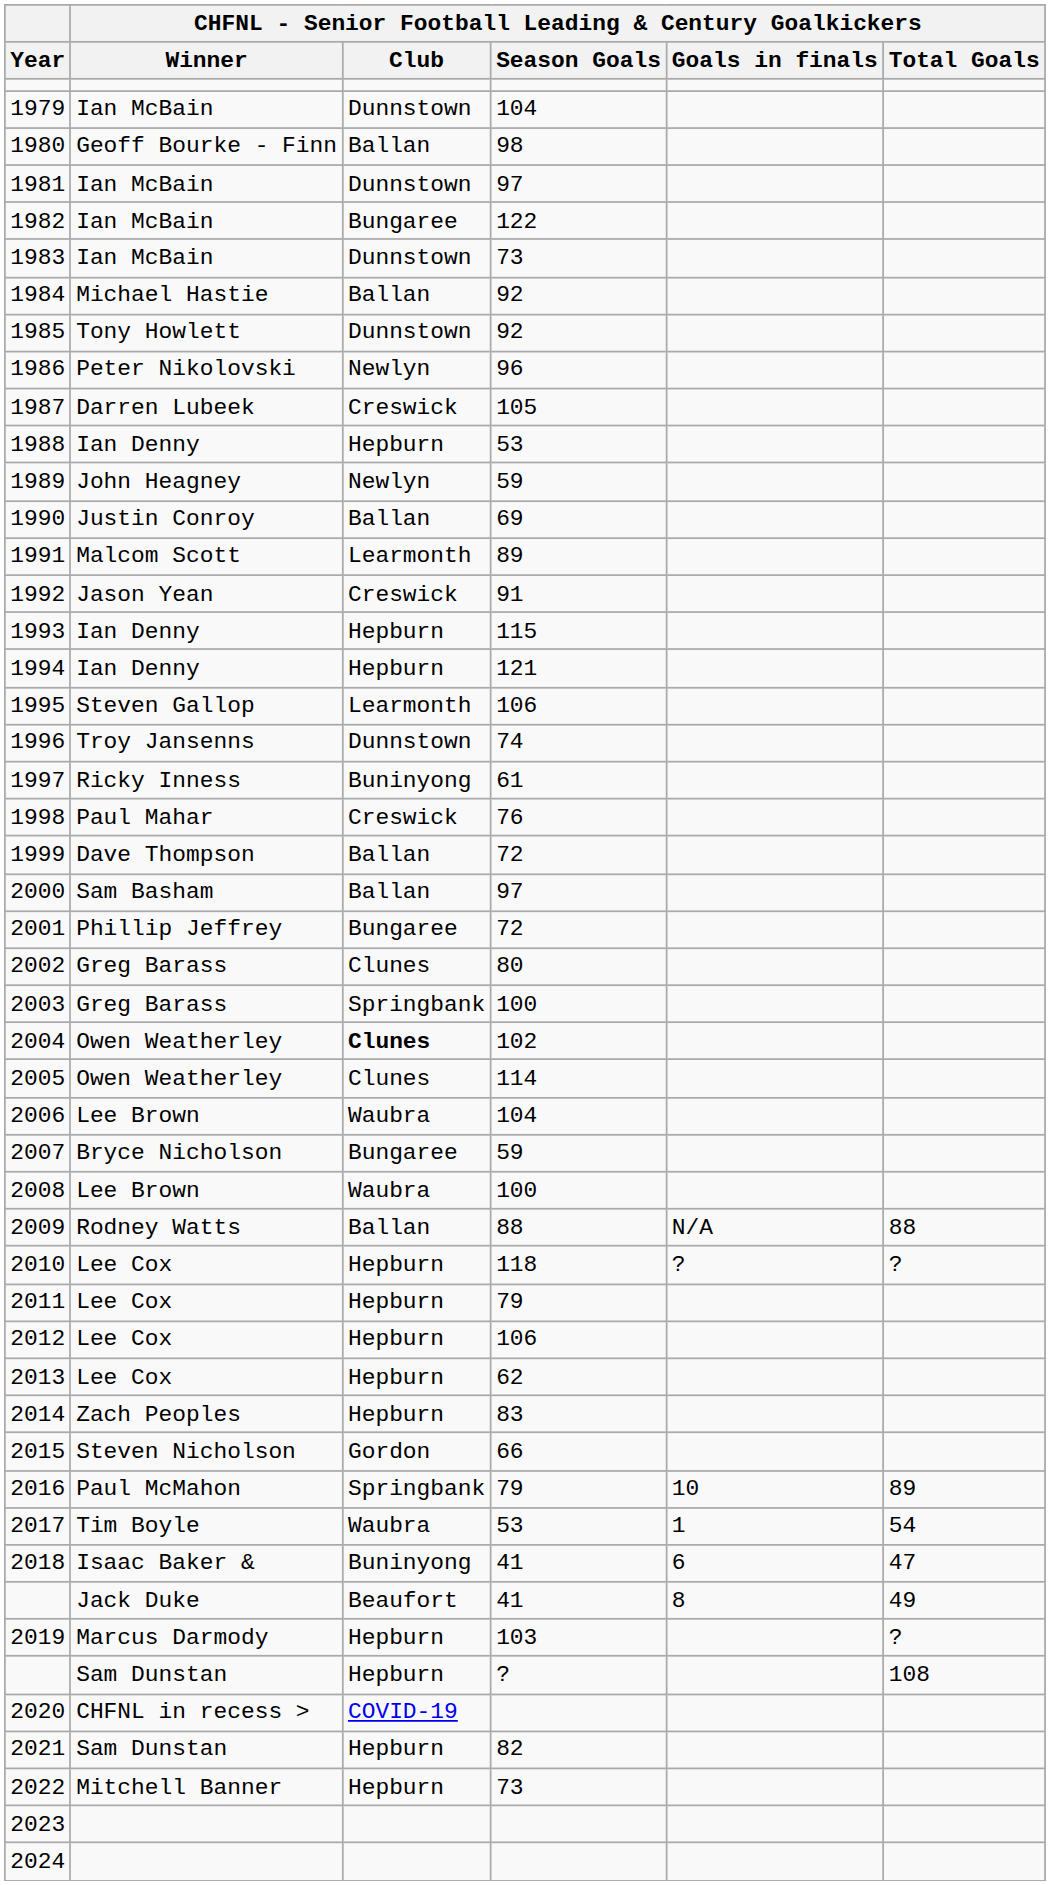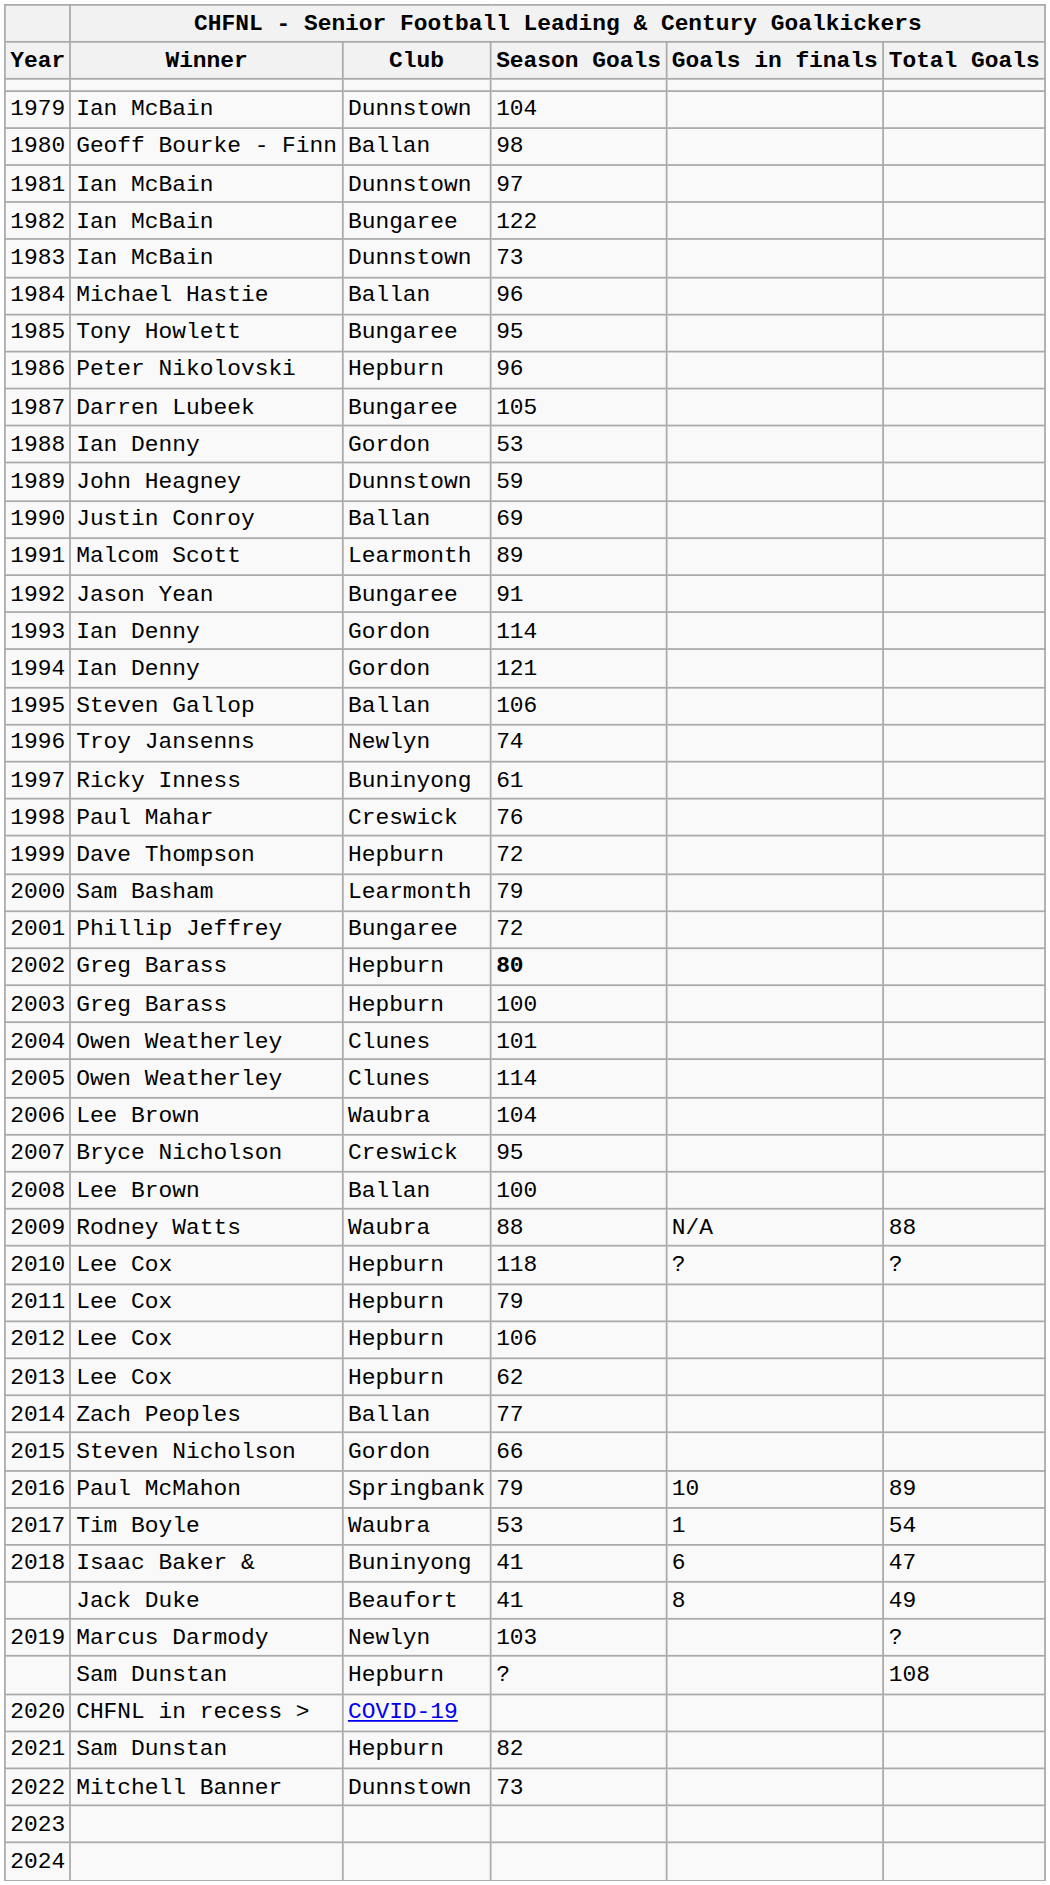 <table class="wikitable collapsible collapsed">
 <tr>
 <th></th>
 <th colspan=9>CHFNL - Senior Football Leading & Century Goalkickers</th>
 </tr>
 <tr>
 <th>Year</th>
 <th>Winner</th>
 <th>Club</th>
 <th>Season Goals</th>
 <th>Goals in finals</th>
 <th>Total Goals</th>
 </tr>
 <tr>
 <td></td>
 <td></td>
 <td></td>
 <td></td>
 <td></td>
 <td></td>
 </tr>
 <tr>
 <td>1979</td>
 <td>Ian McBain</td>
 <td>Dunnstown</td>
 <td>104</td>
 <td></td>
 <td></td>
 </tr>
 <tr>
 <td>1980</td>
 <td>Geoff Bourke - Finn</td>
 <td>Ballan</td>
 <td>98</td>
 <td></td>
 <td></td>
 </tr>
 <tr>
 <td>1981</td>
 <td>Ian McBain</td>
 <td>Dunnstown</td>
 <td>97</td>
 <td></td>
 <td></td>
 </tr>
 <tr>
 <td>1982</td>
 <td>Ian McBain</td>
 <td>Bungaree</td>
 <td>122</td>
 <td></td>
 <td></td>
 </tr>
 <tr>
 <td>1983</td>
 <td>Ian McBain</td>
 <td>Dunnstown</td>
 <td>73</td>
 <td></td>
 <td></td>
 </tr>
 <tr>
 <td>1984</td>
 <td>Michael Hastie</td>
 <td>Ballan</td>
-<td>92</td>
+<td>96</td>
 <td></td>
 <td></td>
 </tr>
 <tr>
 <td>1985</td>
 <td>Tony Howlett</td>
-<td>Dunnstown</td>
-<td>92</td>
+<td>Bungaree</td>
+<td>95</td>
 <td></td>
 <td></td>
 </tr>
 <tr>
 <td>1986</td>
 <td>Peter Nikolovski</td>
-<td>Newlyn</td>
+<td>Hepburn</td>
 <td>96</td>
 <td></td>
 <td></td>
 </tr>
 <tr>
 <td>1987</td>
 <td>Darren Lubeek</td>
-<td>Creswick</td>
+<td>Bungaree</td>
 <td>105</td>
 <td></td>
 <td></td>
 </tr>
 <tr>
 <td>1988</td>
 <td>Ian Denny</td>
-<td>Hepburn</td>
+<td>Gordon</td>
 <td>53</td>
 <td></td>
 <td></td>
 </tr>
 <tr>
 <td>1989</td>
 <td>John Heagney</td>
-<td>Newlyn</td>
+<td>Dunnstown</td>
 <td>59</td>
 <td></td>
 <td></td>
 </tr>
 <tr>
 <td>1990</td>
 <td>Justin Conroy</td>
 <td>Ballan</td>
 <td>69</td>
 <td></td>
 <td></td>
 </tr>
 <tr>
 <td>1991</td>
 <td>Malcom Scott</td>
 <td>Learmonth</td>
 <td>89</td>
 <td></td>
 <td></td>
 </tr>
 <tr>
 <td>1992</td>
 <td>Jason Yean</td>
-<td>Creswick</td>
+<td>Bungaree</td>
 <td>91</td>
 <td></td>
 <td></td>
 </tr>
 <tr>
 <td>1993</td>
 <td>Ian Denny</td>
-<td>Hepburn</td>
-<td>115</td>
+<td>Gordon</td>
+<td>114</td>
 <td></td>
 <td></td>
 </tr>
 <tr>
 <td>1994</td>
 <td>Ian Denny</td>
-<td>Hepburn</td>
+<td>Gordon</td>
 <td>121</td>
 <td></td>
 <td></td>
 </tr>
 <tr>
 <td>1995</td>
 <td>Steven Gallop</td>
-<td>Learmonth</td>
+<td>Ballan</td>
 <td>106</td>
 <td></td>
 <td></td>
 </tr>
 <tr>
 <td>1996</td>
 <td>Troy Jansenns</td>
-<td>Dunnstown</td>
+<td>Newlyn</td>
 <td>74</td>
 <td></td>
 <td></td>
 </tr>
 <tr>
 <td>1997</td>
 <td>Ricky Inness</td>
 <td>Buninyong</td>
 <td>61</td>
 <td></td>
 <td></td>
 </tr>
 <tr>
 <td>1998</td>
 <td>Paul Mahar</td>
 <td>Creswick</td>
 <td>76</td>
 <td></td>
 <td></td>
 </tr>
 <tr>
 <td>1999</td>
 <td>Dave Thompson</td>
-<td>Ballan</td>
+<td>Hepburn</td>
 <td>72</td>
 <td></td>
 <td></td>
 </tr>
 <tr>
 <td>2000</td>
 <td>Sam Basham</td>
-<td>Ballan</td>
-<td>97</td>
+<td>Learmonth</td>
+<td>79</td>
 <td></td>
 <td></td>
 </tr>
 <tr>
 <td>2001</td>
 <td>Phillip Jeffrey</td>
 <td>Bungaree</td>
 <td>72</td>
 <td></td>
 <td></td>
 </tr>
 <tr>
 <td>2002</td>
 <td>Greg Barass</td>
-<td>Clunes</td>
-<td>80</td>
+<td>Hepburn</td>
+<td><strong>80</strong></td>
 <td></td>
 <td></td>
 </tr>
 <tr>
 <td>2003</td>
 <td>Greg Barass</td>
-<td>Springbank</td>
+<td>Hepburn</td>
 <td>100</td>
 <td></td>
 <td></td>
 </tr>
 <tr>
 <td>2004</td>
 <td>Owen Weatherley</td>
-<td><strong>Clunes</strong></td>
-<td>102</td>
+<td>Clunes</td>
+<td>101</td>
 <td></td>
 <td></td>
 </tr>
 <tr>
 <td>2005</td>
 <td>Owen Weatherley</td>
 <td>Clunes</td>
 <td>114</td>
 <td></td>
 <td></td>
 </tr>
 <tr>
 <td>2006</td>
 <td>Lee Brown</td>
 <td>Waubra</td>
 <td>104</td>
 <td></td>
 <td></td>
 </tr>
 <tr>
 <td>2007</td>
 <td>Bryce Nicholson</td>
-<td>Bungaree</td>
-<td>59</td>
+<td>Creswick</td>
+<td>95</td>
 <td></td>
 <td></td>
 </tr>
 <tr>
 <td>2008</td>
 <td>Lee Brown</td>
-<td>Waubra</td>
+<td>Ballan</td>
 <td>100</td>
 <td></td>
 <td></td>
 </tr>
 <tr>
 <td>2009</td>
 <td>Rodney Watts</td>
-<td>Ballan</td>
+<td>Waubra</td>
 <td>88</td>
 <td>N/A</td>
 <td>88</td>
 </tr>
 <tr>
 <td>2010</td>
 <td>Lee Cox</td>
 <td>Hepburn</td>
 <td>118</td>
 <td>?</td>
 <td>?</td>
 </tr>
 <tr>
 <td>2011</td>
 <td>Lee Cox</td>
 <td>Hepburn</td>
 <td>79</td>
 <td></td>
 <td></td>
 </tr>
 <tr>
 <td>2012</td>
 <td>Lee Cox</td>
 <td>Hepburn</td>
 <td>106</td>
 <td></td>
 <td></td>
 </tr>
 <tr>
 <td>2013</td>
 <td>Lee Cox</td>
 <td>Hepburn</td>
 <td>62</td>
 <td></td>
 <td></td>
 </tr>
 <tr>
 <td>2014</td>
 <td>Zach Peoples</td>
-<td>Hepburn</td>
-<td>83</td>
+<td>Ballan</td>
+<td>77</td>
 <td></td>
 <td></td>
 </tr>
 <tr>
 <td>2015</td>
 <td>Steven Nicholson</td>
 <td>Gordon</td>
 <td>66</td>
 <td></td>
 <td></td>
 </tr>
 <tr>
 <td>2016</td>
 <td>Paul McMahon</td>
 <td>Springbank</td>
 <td>79</td>
 <td>10</td>
 <td>89</td>
 </tr>
 <tr>
 <td>2017</td>
 <td>Tim Boyle</td>
 <td>Waubra</td>
 <td>53</td>
 <td>1</td>
 <td>54</td>
 </tr>
 <tr>
 <td>2018</td>
 <td>Isaac Baker &</td>
 <td>Buninyong</td>
 <td>41</td>
 <td>6</td>
 <td>47</td>
 </tr>
 <tr>
 <td></td>
 <td>Jack Duke</td>
 <td>Beaufort</td>
 <td>41</td>
 <td>8</td>
 <td>49</td>
 </tr>
 <tr>
 <td>2019</td>
 <td>Marcus Darmody</td>
-<td>Hepburn</td>
+<td>Newlyn</td>
 <td>103</td>
 <td></td>
 <td>?</td>
 </tr>
 <tr>
 <td></td>
 <td>Sam Dunstan</td>
 <td>Hepburn</td>
 <td>?</td>
 <td></td>
 <td>108</td>
 </tr>
 <tr>
 <td>2020</td>
 <td>CHFNL in recess ></td>
 <td><a href='#'>COVID-19</a></td>
 <td></td>
 <td></td>
 <td></td>
 </tr>
 <tr>
 <td>2021</td>
 <td>Sam Dunstan</td>
 <td>Hepburn</td>
 <td>82</td>
 <td></td>
 <td></td>
 </tr>
 <tr>
 <td>2022</td>
 <td>Mitchell Banner</td>
-<td>Hepburn</td>
+<td>Dunnstown</td>
 <td>73</td>
 <td></td>
 <td></td>
 </tr>
 <tr>
 <td>2023</td>
 <td></td>
 <td></td>
 <td></td>
 <td></td>
 <td></td>
 </tr>
 <tr>
 <td>2024</td>
 <td></td>
 <td></td>
 <td></td>
 <td></td>
 <td></td>
 </tr>
 <tr>
 </tr>
 </table>
